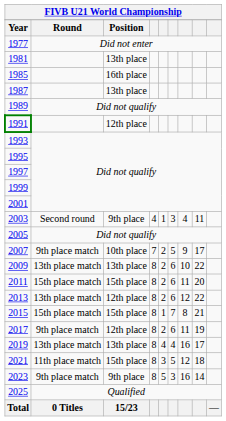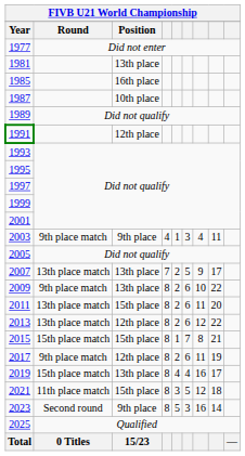 <table class="wikitable" style="text-align: center;">
 <tr>
 <th colspan=9><a href='#'>FIVB U21 World Championship</a></th>
 </tr>
 <tr>
 </tr>
 <tr>
 <th>Year</th>
 <th>Round</th>
 <th>Position</th>
 <th></th>
 <th></th>
 <th></th>
 <th></th>
 <th></th>
 <th></th>
 </tr>
 <tr bgcolor=>
 <td> <a href='#'>1977</a></td>
 <td colspan="8"><em>Did not enter</em></td>
 </tr>
 <tr bgcolor=>
 <td> <a href='#'>1981</a></td>
 <td></td>
 <td>13th place</td>
 <td></td>
 <td></td>
 <td></td>
 <td></td>
 <td></td>
 <td></td>
 </tr>
 <tr bgcolor=>
 <td> <a href='#'>1985</a></td>
 <td></td>
 <td>16th place</td>
 <td></td>
 <td></td>
 <td></td>
 <td></td>
 <td></td>
 <td></td>
 </tr>
 <tr bgcolor=>
 <td> <a href='#'>1987</a></td>
 <td></td>
-<td>13th place</td>
+<td>10th place</td>
 <td></td>
 <td></td>
 <td></td>
 <td></td>
 <td></td>
 <td></td>
 </tr>
 <tr>
 <td> <a href='#'>1989</a></td>
 <td colspan="8"><em>Did not qualify</em></td>
 </tr>
 <tr bgcolor=>
 <td style="border:3px solid green"> <a href='#'>1991</a></td>
 <td></td>
 <td>12th place</td>
 <td></td>
 <td></td>
 <td></td>
 <td></td>
 <td></td>
 <td></td>
 </tr>
 <tr>
 <td> <a href='#'>1993</a></td>
 <td colspan="8" rowspan="5"><em>Did not qualify</em></td>
 </tr>
 <tr>
 <td> <a href='#'>1995</a></td>
 </tr>
 <tr>
 <td> <a href='#'>1997</a></td>
 </tr>
 <tr>
 <td> <a href='#'>1999</a></td>
 </tr>
 <tr>
 <td> <a href='#'>2001</a></td>
 </tr>
 <tr>
 <td> <a href='#'>2003</a></td>
-<td>Second round</td>
+<td>9th place match</td>
 <td>9th place</td>
 <td>4</td>
 <td>1</td>
 <td>3</td>
 <td>4</td>
 <td>11</td>
 <td></td>
 </tr>
 <tr>
 <td> <a href='#'>2005</a></td>
 <td colspan="8"><em>Did not qualify</em></td>
 </tr>
 <tr bgcolor=>
 <td> <a href='#'>2007</a></td>
-<td>9th place match</td>
-<td>10th place</td>
+<td>13th place match</td>
+<td>13th place</td>
 <td>7</td>
 <td>2</td>
 <td>5</td>
 <td>9</td>
 <td>17</td>
 <td></td>
 </tr>
 <tr bgcolor=>
 <td> <a href='#'>2009</a></td>
-<td>13th place match</td>
+<td>9th place match</td>
 <td>13th place</td>
 <td>8</td>
 <td>2</td>
 <td>6</td>
 <td>10</td>
 <td>22</td>
 <td></td>
 </tr>
 <tr bgcolor=>
 <td> <a href='#'>2011</a></td>
-<td>15th place match</td>
+<td>13th place match</td>
 <td>15th place</td>
 <td>8</td>
 <td>2</td>
 <td>6</td>
 <td>11</td>
 <td>20</td>
 <td></td>
 </tr>
 <tr bgcolor=>
 <td> <a href='#'>2013</a></td>
 <td>13th place match</td>
 <td>12th place</td>
 <td>8</td>
 <td>2</td>
 <td>6</td>
 <td>12</td>
 <td>22</td>
 <td></td>
 </tr>
 <tr bgcolor=>
 <td> <a href='#'>2015</a></td>
 <td>15th place match</td>
 <td>15th place</td>
 <td>8</td>
 <td>1</td>
 <td>7</td>
 <td>8</td>
 <td>21</td>
 <td></td>
 </tr>
 <tr bgcolor=>
 <td> <a href='#'>2017</a></td>
 <td>9th place match</td>
 <td>12th place</td>
 <td>8</td>
 <td>2</td>
 <td>6</td>
 <td>11</td>
 <td>19</td>
 <td></td>
 </tr>
 <tr bgcolor=>
 <td> <a href='#'>2019</a></td>
-<td>13th place match</td>
+<td>15th place match</td>
 <td>13th place</td>
 <td>8</td>
 <td>4</td>
 <td>4</td>
 <td>16</td>
 <td>17</td>
 <td></td>
 </tr>
 <tr bgcolor=>
 <td>  <a href='#'>2021</a></td>
 <td>11th place match</td>
 <td>15th place</td>
 <td>8</td>
 <td>3</td>
 <td>5</td>
 <td>12</td>
 <td>18</td>
 <td></td>
 </tr>
 <tr bgcolor=>
 <td> <a href='#'>2023</a></td>
-<td>9th place match</td>
+<td>Second round</td>
 <td>9th place</td>
 <td>8</td>
 <td>5</td>
 <td>3</td>
 <td>16</td>
 <td>14</td>
 <td></td>
 </tr>
 <tr>
 <td> <a href='#'>2025</a></td>
 <td colspan="8"><em>Qualified</em></td>
 </tr>
 <tr>
 <th>Total</th>
 <th>0 Titles</th>
 <th>15/23</th>
 <th></th>
 <th></th>
 <th></th>
 <th></th>
 <th></th>
 <th>—</th>
 </tr>
 </table>
